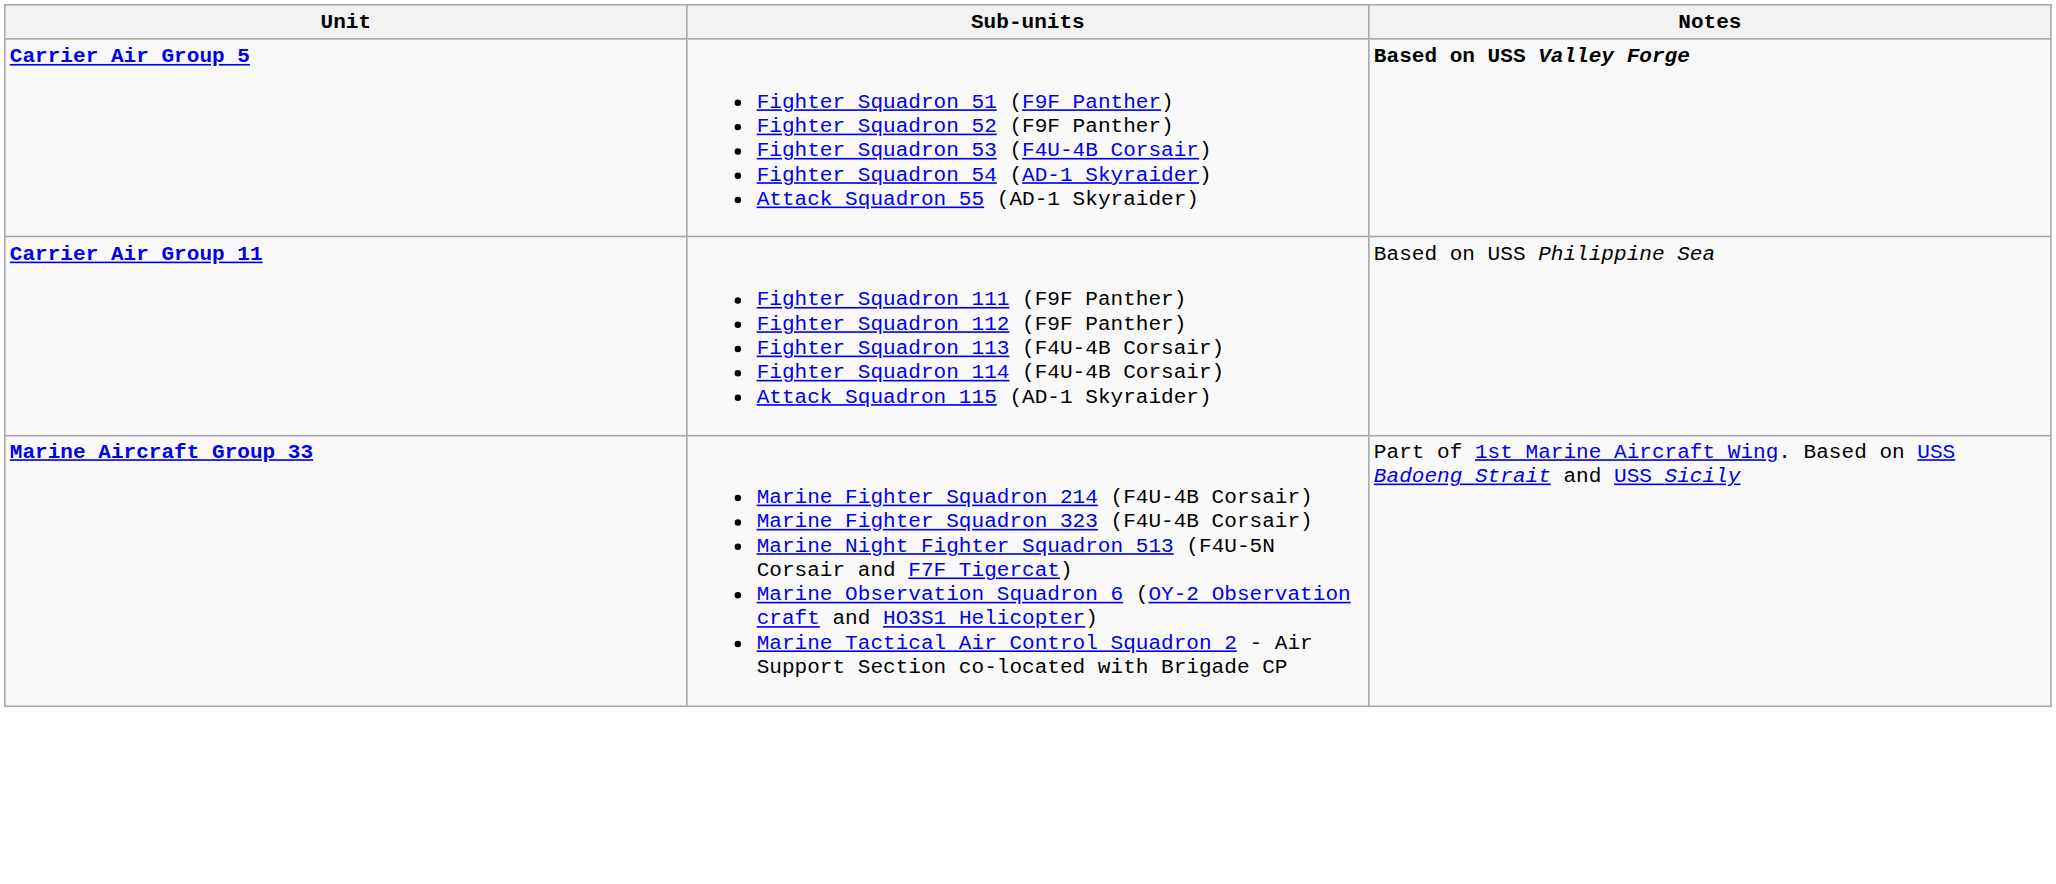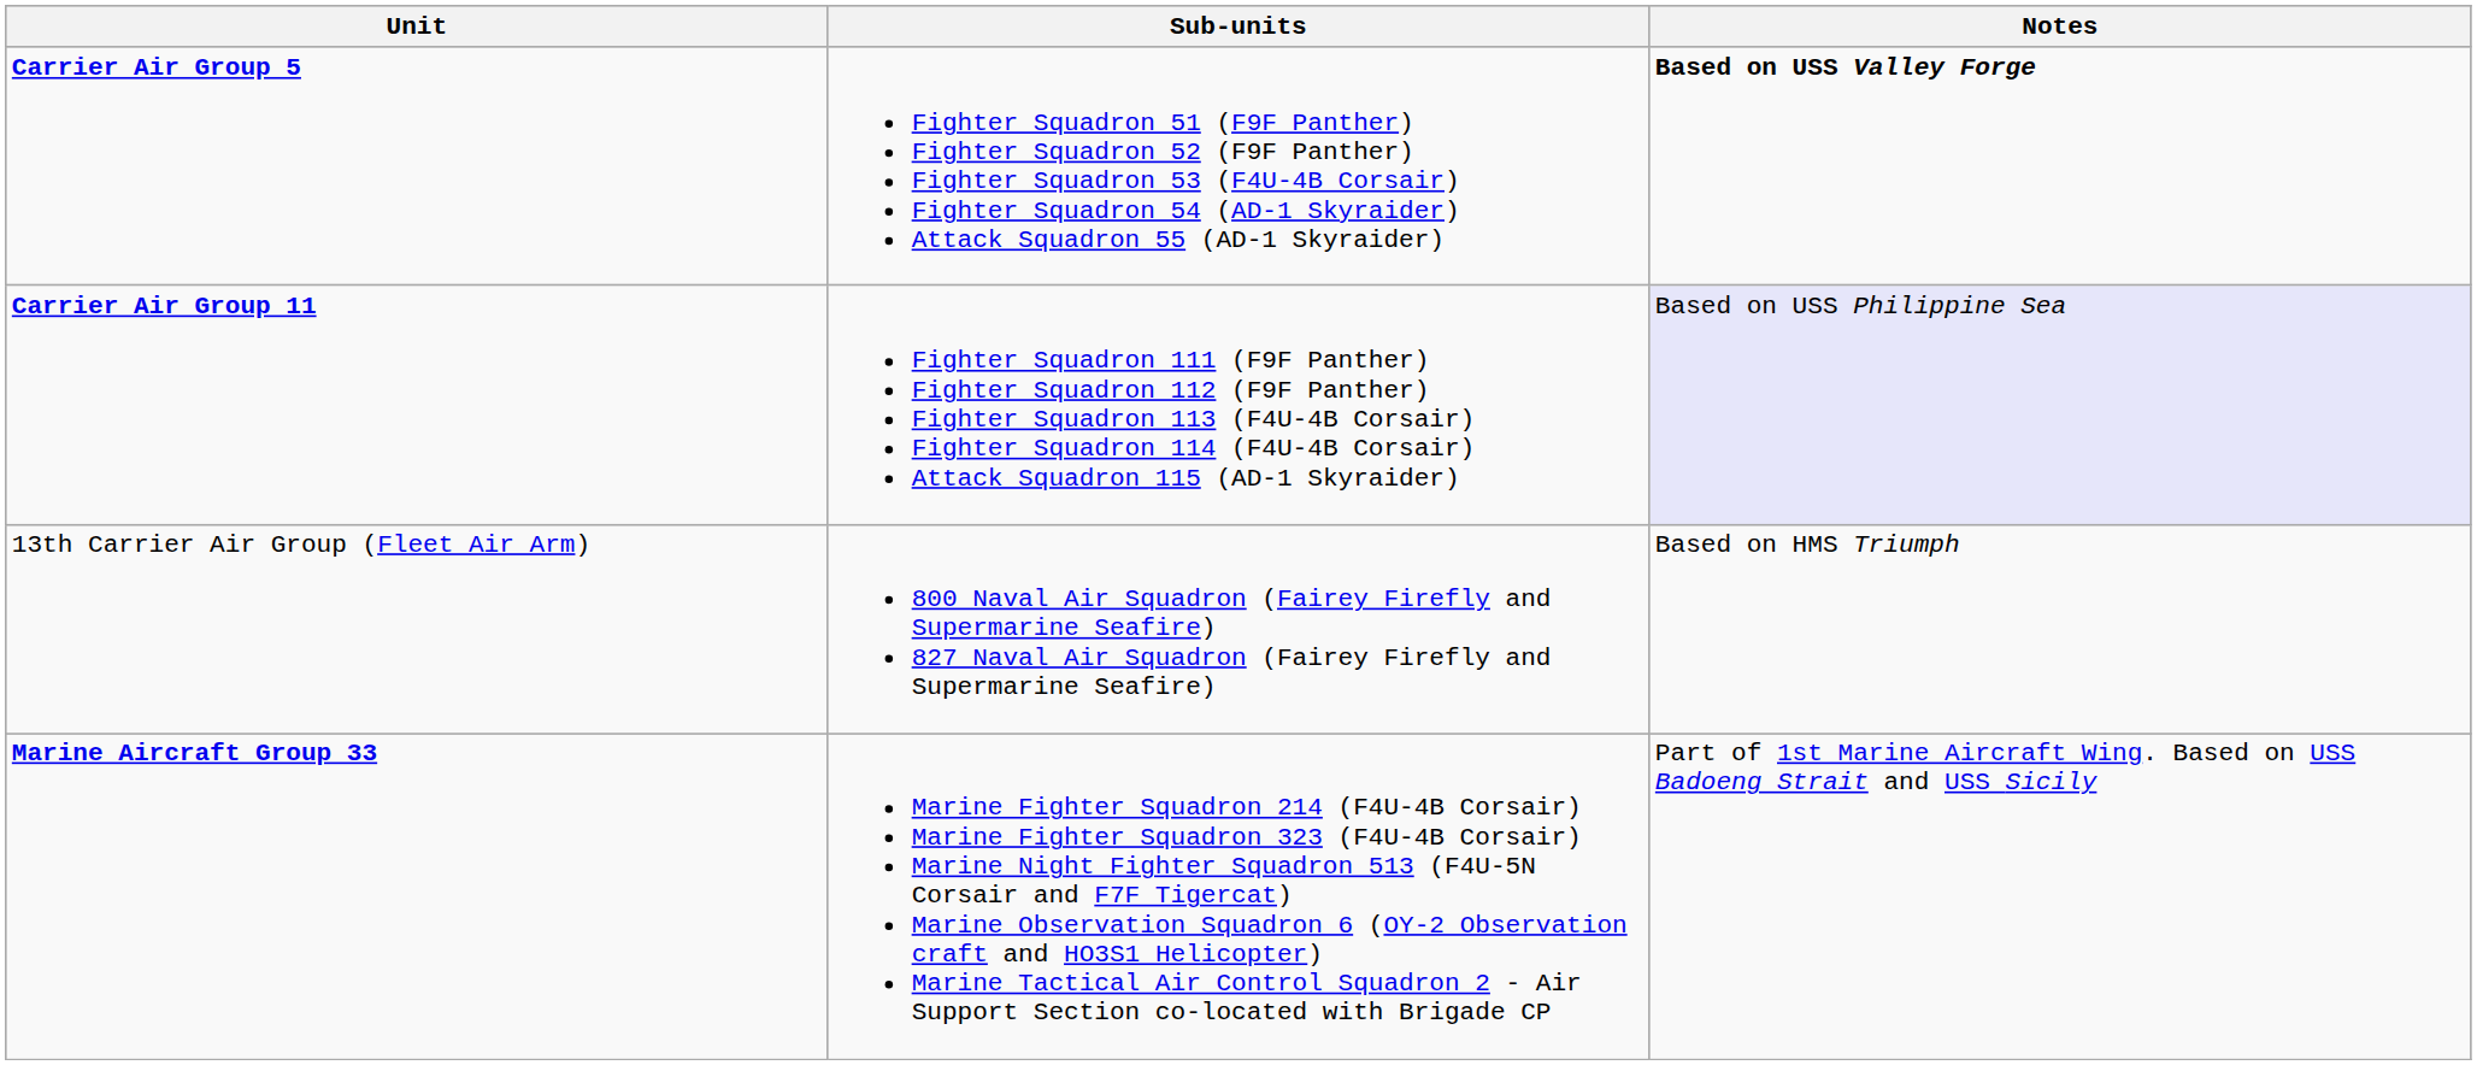 <table class="wikitable" width=100%>
 <tr valign="top">
 <th width=33%; align= center>Unit</th>
 <th width=33%; align= center>Sub-units</th>
 <th width=33%; align= center>Notes</th>
 </tr>
 <tr valign="top">
 <td>  <strong><a href='#'>Carrier Air Group 5</a></strong></td>
 <td><br><ul><li><a href='#'>Fighter Squadron 51</a> (<a href='#'>F9F Panther</a>)</li><li><a href='#'>Fighter Squadron 52</a> (F9F Panther)</li><li><a href='#'>Fighter Squadron 53</a> (<a href='#'>F4U-4B Corsair</a>)</li><li><a href='#'>Fighter Squadron 54</a> (<a href='#'>AD-1 Skyraider</a>)</li><li><a href='#'>Attack Squadron 55</a> (AD-1 Skyraider)</li></ul></td>
 <td><strong>Based on USS <em>Valley Forge</em></strong></td>
 </tr>
 <tr valign="top">
 <td>  <strong><a href='#'>Carrier Air Group 11</a></strong></td>
 <td><br><ul><li><a href='#'>Fighter Squadron 111</a> (F9F Panther)</li><li><a href='#'>Fighter Squadron 112</a> (F9F Panther)</li><li><a href='#'>Fighter Squadron 113</a> (F4U-4B Corsair)</li><li><a href='#'>Fighter Squadron 114</a> (F4U-4B Corsair)</li><li><a href='#'>Attack Squadron 115</a> (AD-1 Skyraider)</li></ul></td>
-<td>Based on USS <em>Philippine Sea</em></td>
+<td style="background: lavender;">Based on USS <em>Philippine Sea</em></td>
+</tr>
+<tr valign="top">
+<td> 13th Carrier Air Group (<a href='#'>Fleet Air Arm</a>)</td>
+<td><br><ul><li><a href='#'>800 Naval Air Squadron</a> (<a href='#'>Fairey Firefly</a> and <a href='#'>Supermarine Seafire</a>)</li><li><a href='#'>827 Naval Air Squadron</a> (Fairey Firefly and Supermarine Seafire)</li></ul></td>
+<td>Based on HMS <em>Triumph</em></td>
 </tr>
 <tr valign="top">
 <td> <strong> <a href='#'>Marine Aircraft Group 33</a></strong></td>
 <td><br><ul><li><a href='#'>Marine Fighter Squadron 214</a> (F4U-4B Corsair)</li><li><a href='#'>Marine Fighter Squadron 323</a> (F4U-4B Corsair)</li><li><a href='#'>Marine Night Fighter Squadron 513</a> (F4U-5N Corsair and <a href='#'>F7F Tigercat</a>)</li><li><a href='#'>Marine Observation Squadron 6</a> (<a href='#'>OY-2 Observation craft</a> and <a href='#'>HO3S1 Helicopter</a>)</li><li><a href='#'>Marine Tactical Air Control Squadron 2</a> - Air Support Section co-located with Brigade CP</li></ul></td>
 <td>Part of <a href='#'>1st Marine Aircraft Wing</a>. Based on <a href='#'>USS <em>Badoeng Strait</em></a> and <a href='#'>USS <em>Sicily</em></a></td>
 </tr>
 </table>
